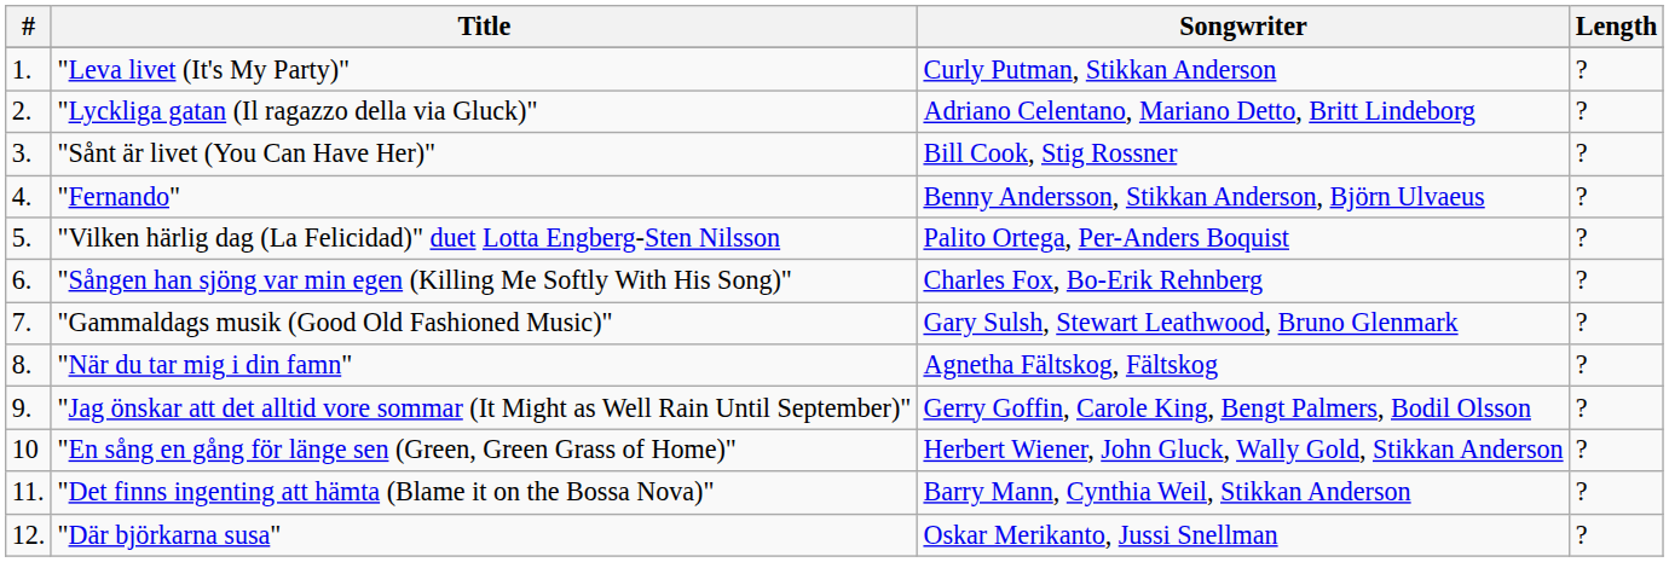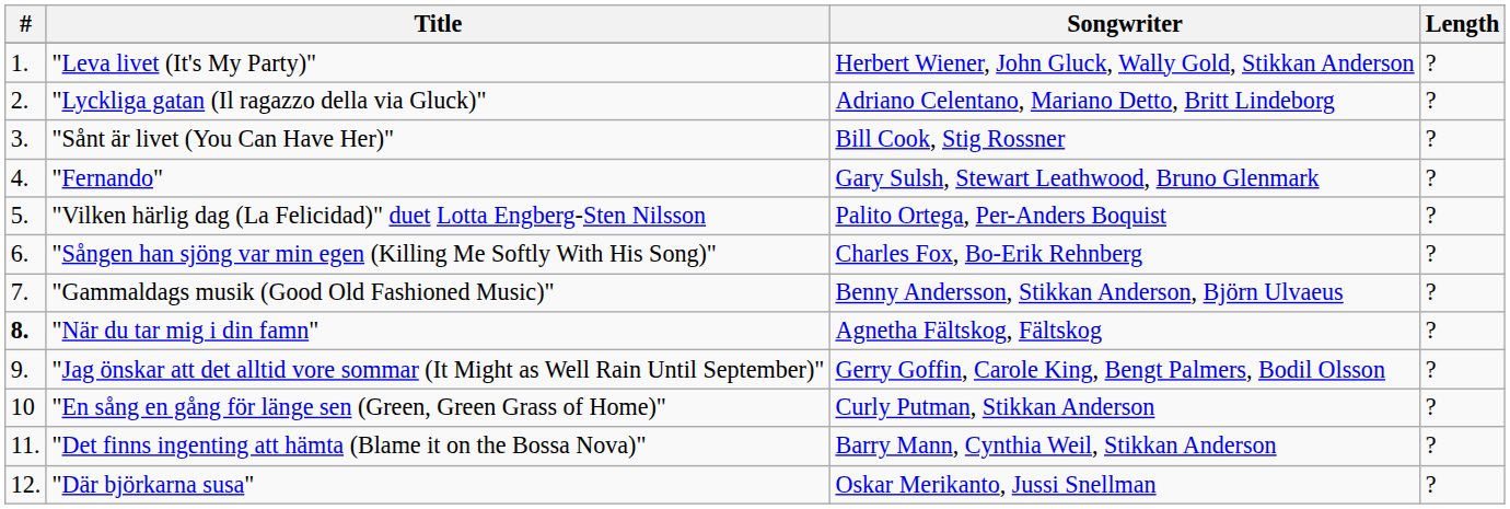 <table class="wikitable">
 <tr>
 <th>#</th>
 <th>Title</th>
 <th>Songwriter</th>
 <th>Length</th>
 </tr>
 <tr bgcolor="#ebf5ff">
 </tr>
 <tr>
 <td>1.</td>
 <td>"<a href='#'>Leva livet</a> (It's My Party)"</td>
-<td><a href='#'>Curly Putman</a>, <a href='#'>Stikkan Anderson</a></td>
+<td><a href='#'>Herbert Wiener</a>, <a href='#'>John Gluck</a>, <a href='#'>Wally Gold</a>, <a href='#'>Stikkan Anderson</a></td>
 <td>?</td>
 </tr>
 <tr>
 <td>2.</td>
 <td>"<a href='#'>Lyckliga gatan</a> (Il ragazzo della via Gluck)"</td>
 <td><a href='#'>Adriano Celentano</a>, <a href='#'>Mariano Detto</a>, <a href='#'>Britt Lindeborg</a></td>
 <td>?</td>
 </tr>
 <tr>
 <td>3.</td>
 <td>"Sånt är livet (You Can Have Her)"</td>
 <td><a href='#'>Bill Cook</a>, <a href='#'>Stig Rossner</a></td>
 <td>?</td>
 </tr>
 <tr>
 <td>4.</td>
 <td>"<a href='#'>Fernando</a>"</td>
-<td><a href='#'>Benny Andersson</a>, <a href='#'>Stikkan Anderson</a>, <a href='#'>Björn Ulvaeus</a></td>
+<td><a href='#'>Gary Sulsh</a>, <a href='#'>Stewart Leathwood</a>, <a href='#'>Bruno Glenmark</a></td>
 <td>?</td>
 </tr>
 <tr>
 <td>5.</td>
 <td>"Vilken härlig dag (La Felicidad)" <a href='#'>duet</a> <a href='#'>Lotta Engberg</a>-<a href='#'>Sten Nilsson</a></td>
 <td><a href='#'>Palito Ortega</a>, <a href='#'>Per-Anders Boquist</a></td>
 <td>?</td>
 </tr>
 <tr>
 <td>6.</td>
 <td>"<a href='#'>Sången han sjöng var min egen</a> (Killing Me Softly With His Song)"</td>
 <td><a href='#'>Charles Fox</a>, <a href='#'>Bo-Erik Rehnberg</a></td>
 <td>?</td>
 </tr>
 <tr>
 <td>7.</td>
 <td>"Gammaldags musik (Good Old Fashioned Music)"</td>
-<td><a href='#'>Gary Sulsh</a>, <a href='#'>Stewart Leathwood</a>, <a href='#'>Bruno Glenmark</a></td>
+<td><a href='#'>Benny Andersson</a>, <a href='#'>Stikkan Anderson</a>, <a href='#'>Björn Ulvaeus</a></td>
 <td>?</td>
 </tr>
 <tr>
-<td>8.</td>
+<td><strong>8.</strong></td>
 <td>"<a href='#'>När du tar mig i din famn</a>"</td>
 <td><a href='#'>Agnetha Fältskog</a>, <a href='#'>Fältskog</a></td>
 <td>?</td>
 </tr>
 <tr>
 <td>9.</td>
 <td>"<a href='#'>Jag önskar att det alltid vore sommar</a> (It Might as Well Rain Until September)"</td>
 <td><a href='#'>Gerry Goffin</a>, <a href='#'>Carole King</a>, <a href='#'>Bengt Palmers</a>, <a href='#'>Bodil Olsson</a></td>
 <td>?</td>
 </tr>
 <tr>
 <td>10</td>
 <td>"<a href='#'>En sång en gång för länge sen</a> (Green, Green Grass of Home)"</td>
-<td><a href='#'>Herbert Wiener</a>, <a href='#'>John Gluck</a>, <a href='#'>Wally Gold</a>, <a href='#'>Stikkan Anderson</a></td>
+<td><a href='#'>Curly Putman</a>, <a href='#'>Stikkan Anderson</a></td>
 <td>?</td>
 </tr>
 <tr>
 <td>11.</td>
 <td>"<a href='#'>Det finns ingenting att hämta</a> (Blame it on the Bossa Nova)"</td>
 <td><a href='#'>Barry Mann</a>, <a href='#'>Cynthia Weil</a>, <a href='#'>Stikkan Anderson</a></td>
 <td>?</td>
 </tr>
 <tr>
 <td>12.</td>
 <td>"<a href='#'>Där björkarna susa</a>"</td>
 <td><a href='#'>Oskar Merikanto</a>, <a href='#'>Jussi Snellman</a></td>
 <td>?</td>
 </tr>
 </table>
